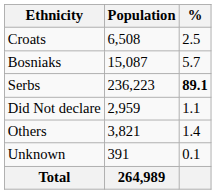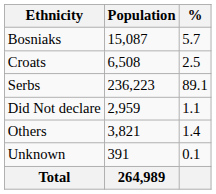 <table class="wikitable">
 <tr>
 <th>Ethnicity</th>
 <th>Population</th>
 <th>%</th>
 </tr>
 <tr>
+<td>Bosniaks</td>
+<td>15,087</td>
+<td>5.7</td>
+</tr>
+<tr>
 <td>Croats</td>
 <td>6,508</td>
 <td>2.5</td>
 </tr>
 <tr>
-<td>Bosniaks</td>
-<td>15,087</td>
-<td>5.7</td>
-</tr>
-<tr>
 <td>Serbs</td>
 <td>236,223</td>
-<td><strong>89.1</strong></td>
+<td>89.1</td>
 </tr>
 <tr>
 <td>Did Not declare</td>
 <td>2,959</td>
 <td>1.1</td>
 </tr>
 <tr>
 <td>Others</td>
 <td>3,821</td>
 <td>1.4</td>
 </tr>
 <tr>
 <td>Unknown</td>
 <td>391</td>
 <td>0.1</td>
 </tr>
 <tr>
 <th>Total</th>
 <th>264,989</th>
 <th></th>
 </tr>
 </table>
